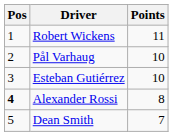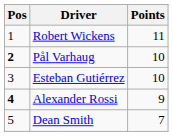 <table class="wikitable" style="font-size: 85%;">
 <tr>
 <th>Pos</th>
 <th>Driver</th>
 <th>Points</th>
 </tr>
 <tr>
 <td>1</td>
 <td> <a href='#'>Robert Wickens</a></td>
 <td align=right>11</td>
 </tr>
 <tr>
-<td>2</td>
+<td><strong>2</strong></td>
 <td> <a href='#'>Pål Varhaug</a></td>
 <td align=right>10</td>
 </tr>
 <tr>
 <td>3</td>
 <td> <a href='#'>Esteban Gutiérrez</a></td>
 <td align=right>10</td>
 </tr>
 <tr>
 <td><strong>4</strong></td>
 <td> <a href='#'>Alexander Rossi</a></td>
-<td align=right>8</td>
+<td align=right>9</td>
 </tr>
 <tr>
 <td>5</td>
 <td> <a href='#'>Dean Smith</a></td>
 <td align=right>7</td>
 </tr>
 </table>
